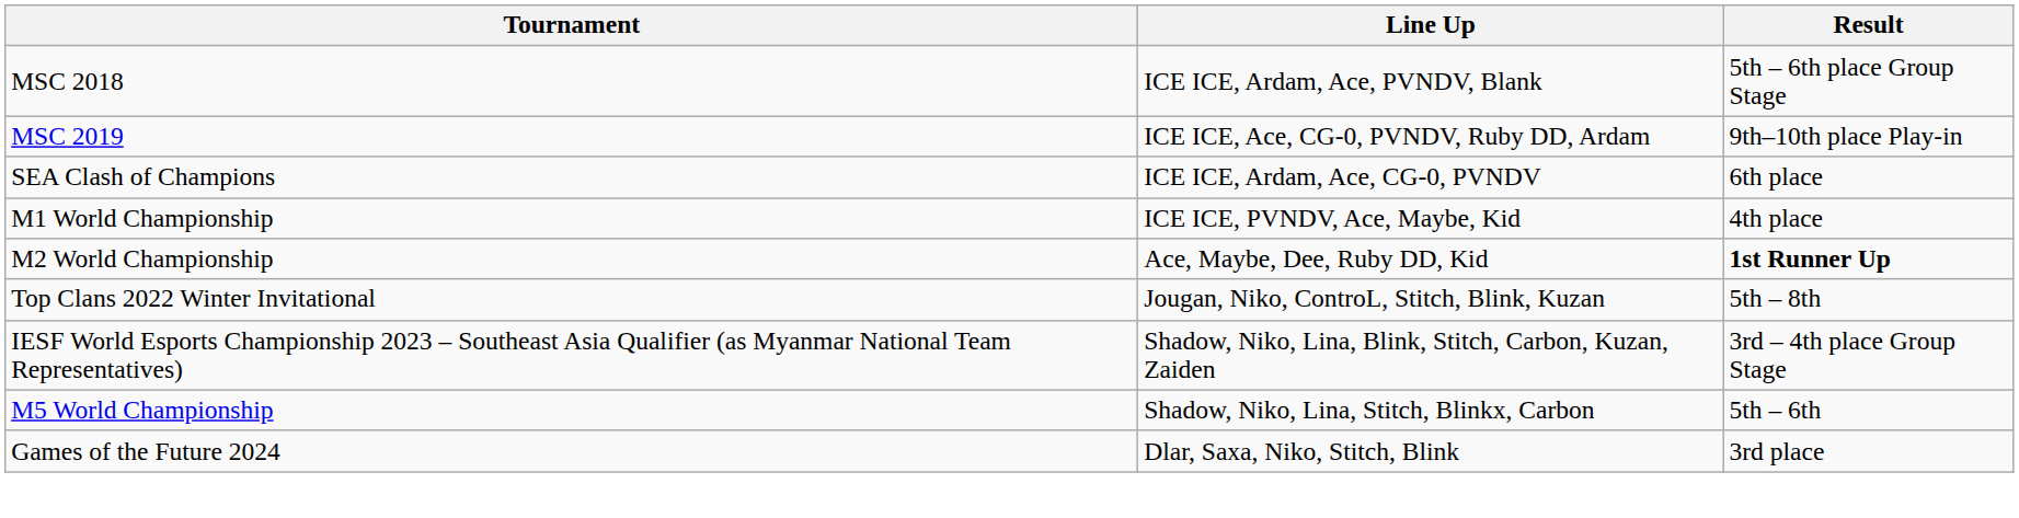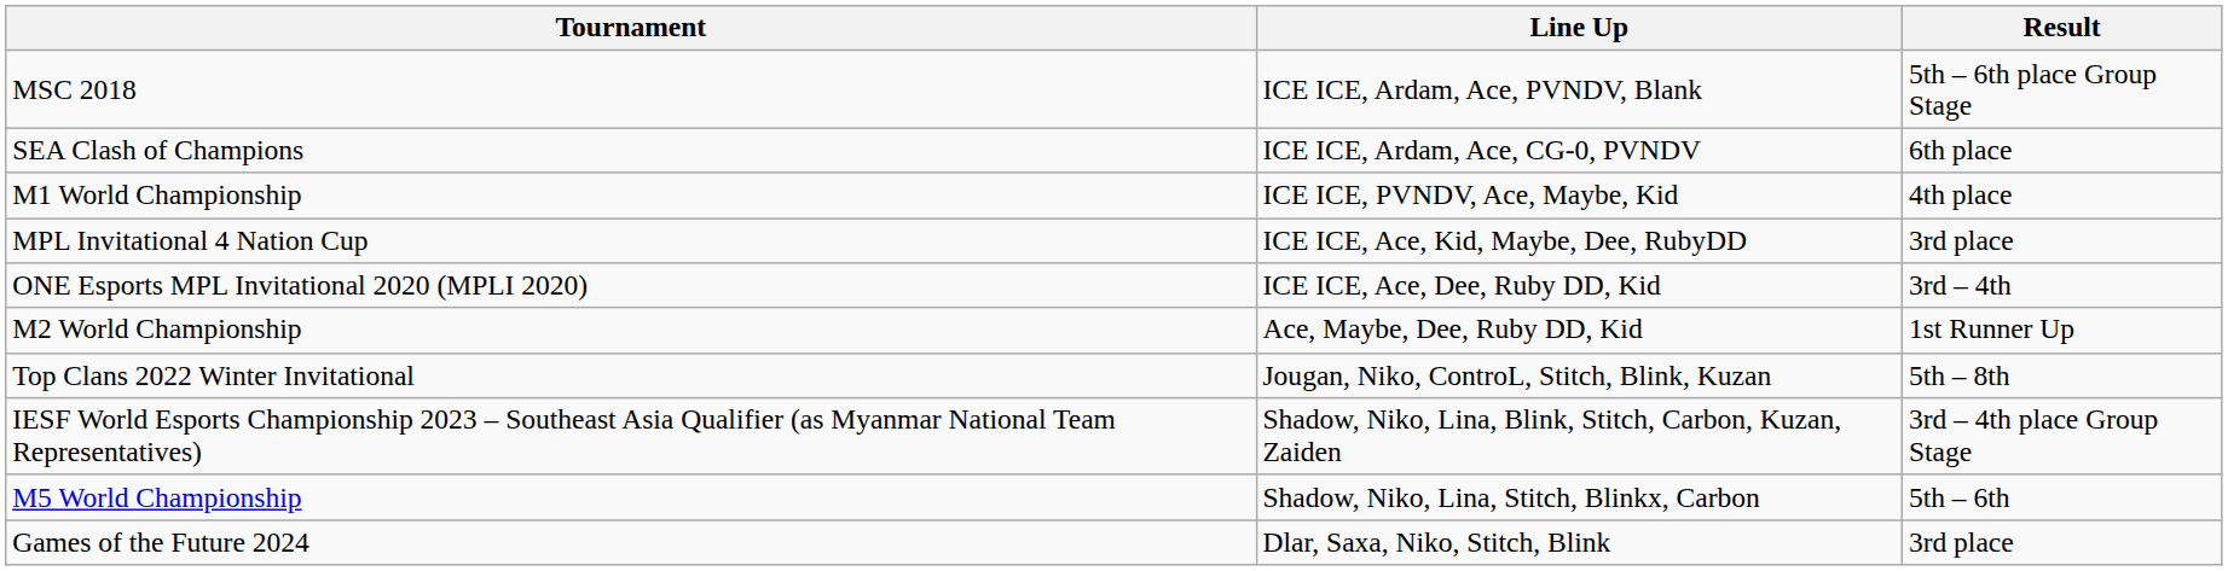 <table class="wikitable sortable">
 <tr>
 <th>Tournament</th>
 <th>Line Up</th>
 <th>Result</th>
 </tr>
 <tr>
 <td>MSC 2018</td>
 <td>ICE ICE, Ardam, Ace, PVNDV, Blank</td>
 <td>5th – 6th place Group Stage</td>
 </tr>
 <tr>
-<td><a href='#'>MSC 2019</a></td>
-<td>ICE ICE, Ace, CG-0, PVNDV, Ruby DD, Ardam</td>
-<td>9th–10th place Play-in</td>
-</tr>
-<tr>
 <td>SEA Clash of Champions</td>
 <td>ICE ICE, Ardam, Ace, CG-0, PVNDV</td>
 <td>6th place</td>
 </tr>
 <tr>
 <td>M1 World Championship</td>
 <td>ICE ICE, PVNDV, Ace, Maybe, Kid</td>
 <td>4th place</td>
 </tr>
 <tr>
+<td>MPL Invitational 4 Nation Cup</td>
+<td>ICE ICE, Ace, Kid, Maybe, Dee, RubyDD</td>
+<td>3rd place</td>
+</tr>
+<tr>
+<td>ONE Esports MPL Invitational 2020 (MPLI 2020)</td>
+<td>ICE ICE, Ace, Dee, Ruby DD, Kid</td>
+<td>3rd – 4th</td>
+</tr>
+<tr>
 <td>M2 World Championship</td>
 <td>Ace, Maybe, Dee, Ruby DD, Kid</td>
-<td><strong>1st Runner Up</strong></td>
+<td>1st Runner Up</td>
 </tr>
 <tr>
 <td>Top Clans 2022 Winter Invitational</td>
 <td>Jougan, Niko, ControL, Stitch, Blink, Kuzan</td>
 <td>5th – 8th</td>
 </tr>
 <tr>
 <td>IESF World Esports Championship 2023 – Southeast Asia Qualifier (as Myanmar National Team Representatives)</td>
 <td>Shadow, Niko, Lina, Blink, Stitch, Carbon, Kuzan, Zaiden</td>
 <td>3rd – 4th place Group Stage</td>
 </tr>
 <tr>
 <td><a href='#'>M5 World Championship</a></td>
 <td>Shadow, Niko, Lina, Stitch, Blinkx, Carbon</td>
 <td>5th – 6th</td>
 </tr>
 <tr>
 <td>Games of the Future 2024</td>
 <td>Dlar, Saxa, Niko, Stitch, Blink</td>
 <td>3rd place</td>
 </tr>
 </table>
